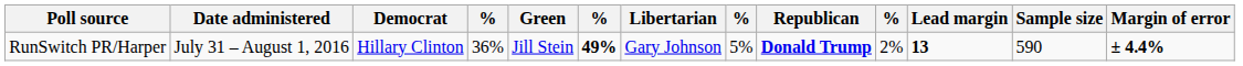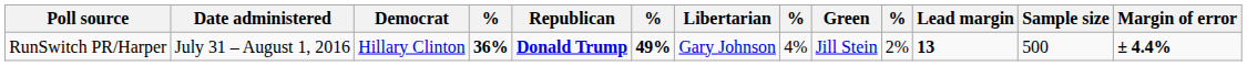 <table class="wikitable">
 <tr valign=bottom>
 <th>Poll source</th>
 <th>Date administered</th>
 <th>Democrat</th>
 <th>%</th>
-<th>Green</th>
+<th>Republican</th>
 <th>%</th>
 <th>Libertarian</th>
 <th>%</th>
-<th>Republican</th>
+<th>Green</th>
 <th>%</th>
 <th>Lead margin</th>
 <th>Sample size</th>
 <th>Margin of error</th>
 </tr>
 <tr>
 <td>RunSwitch PR/Harper</td>
 <td>July 31 – August 1, 2016</td>
 <td><a href='#'>Hillary Clinton</a></td>
-<td>36%</td>
-<td><a href='#'>Jill Stein</a></td>
+<td><strong>36%</strong></td>
+<td><strong><a href='#'>Donald Trump</a></strong></td>
 <td><strong>49%</strong></td>
 <td><a href='#'>Gary Johnson</a></td>
-<td>5%</td>
-<td><strong><a href='#'>Donald Trump</a></strong></td>
+<td>4%</td>
+<td><a href='#'>Jill Stein</a></td>
 <td>2%</td>
 <td><strong>13</strong></td>
-<td>590</td>
+<td>500</td>
 <td><strong>± 4.4%</strong></td>
 </tr>
 </table>
